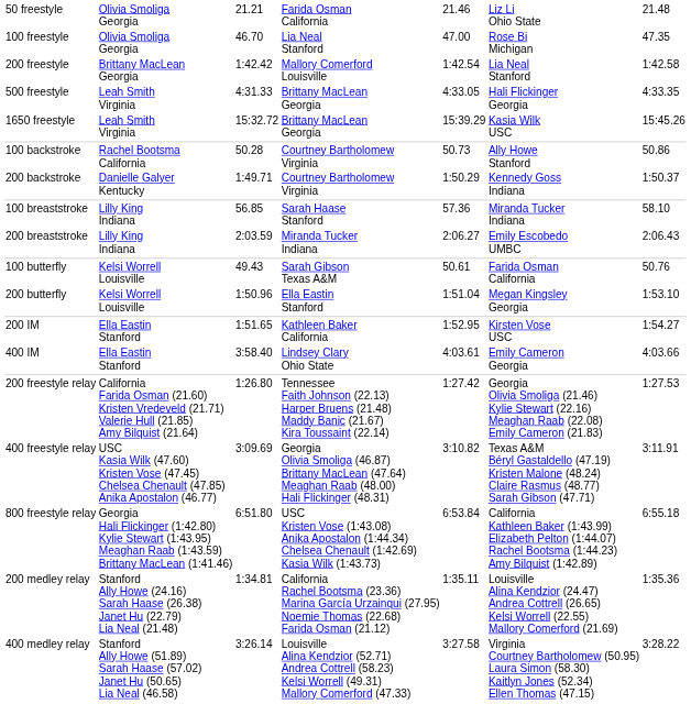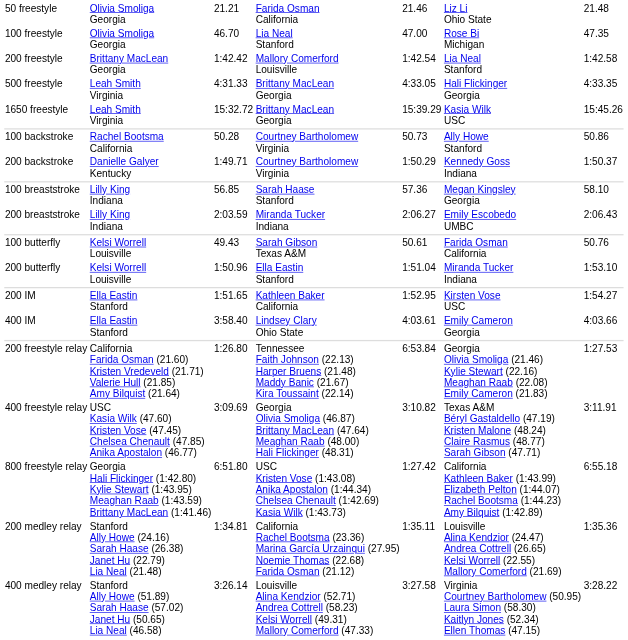 <table>
 <tr valign="top">
 <td>50 freestyle</td>
 <td><a href='#'>Olivia Smoliga</a> <br>Georgia</td>
 <td>21.21</td>
 <td><a href='#'>Farida Osman</a><br> California</td>
 <td>21.46</td>
 <td><a href='#'>Liz Li</a> <br>Ohio State</td>
 <td>21.48</td>
 </tr>
 <tr valign="top">
 <td>100 freestyle</td>
 <td><a href='#'>Olivia Smoliga</a> <br>Georgia</td>
 <td>46.70</td>
 <td><a href='#'>Lia Neal</a> <br>Stanford</td>
 <td>47.00</td>
 <td><a href='#'>Rose Bi</a><br> Michigan</td>
 <td>47.35</td>
 </tr>
 <tr valign="top">
 <td>200 freestyle</td>
 <td><a href='#'>Brittany MacLean</a><br> Georgia</td>
 <td>1:42.42</td>
 <td><a href='#'>Mallory Comerford</a><br> Louisville</td>
 <td>1:42.54</td>
 <td><a href='#'>Lia Neal</a><br> Stanford</td>
 <td>1:42.58</td>
 </tr>
 <tr valign="top">
 <td>500 freestyle</td>
 <td><a href='#'>Leah Smith</a><br> Virginia</td>
 <td>4:31.33</td>
 <td><a href='#'>Brittany MacLean</a><br> Georgia</td>
 <td>4:33.05</td>
 <td><a href='#'>Hali Flickinger</a> <br> Georgia</td>
 <td>4:33.35</td>
 </tr>
 <tr valign="top">
 <td>1650 freestyle</td>
 <td><a href='#'>Leah Smith</a><br> Virginia</td>
 <td>15:32.72</td>
 <td><a href='#'>Brittany MacLean</a><br> Georgia</td>
 <td>15:39.29</td>
 <td><a href='#'>Kasia Wilk</a><br> USC</td>
 <td>15:45.26</td>
 </tr>
 <tr bgcolor=#DDDDDD>
 <td colspan=10></td>
 </tr>
 <tr valign="top">
 <td>100 backstroke</td>
 <td><a href='#'>Rachel Bootsma</a><br> California</td>
 <td>50.28</td>
 <td><a href='#'>Courtney Bartholomew</a><br> Virginia</td>
 <td>50.73</td>
 <td><a href='#'>Ally Howe</a><br> Stanford</td>
 <td>50.86</td>
 </tr>
 <tr valign="top">
 <td>200 backstroke</td>
 <td><a href='#'>Danielle Galyer</a><br> Kentucky</td>
 <td>1:49.71</td>
 <td><a href='#'>Courtney Bartholomew</a><br> Virginia</td>
 <td>1:50.29</td>
 <td><a href='#'>Kennedy Goss</a><br> Indiana</td>
 <td>1:50.37</td>
 </tr>
 <tr bgcolor=#DDDDDD>
 <td colspan=10></td>
 </tr>
 <tr valign="top">
 <td>100 breaststroke</td>
 <td><a href='#'>Lilly King</a><br> Indiana</td>
 <td>56.85</td>
 <td><a href='#'>Sarah Haase</a><br> Stanford</td>
 <td>57.36</td>
-<td><a href='#'>Miranda Tucker</a><br> Indiana</td>
+<td><a href='#'>Megan Kingsley</a><br> Georgia</td>
 <td>58.10</td>
 </tr>
 <tr valign="top">
 <td>200 breaststroke</td>
 <td><a href='#'>Lilly King</a><br> Indiana</td>
 <td>2:03.59</td>
 <td><a href='#'>Miranda Tucker</a><br> Indiana</td>
 <td>2:06.27</td>
 <td><a href='#'>Emily Escobedo</a><br> UMBC</td>
 <td>2:06.43</td>
 </tr>
 <tr bgcolor=#DDDDDD>
 <td colspan=10></td>
 </tr>
 <tr valign="top">
 <td>100 butterfly</td>
 <td><a href='#'>Kelsi Worrell</a><br> Louisville</td>
 <td>49.43</td>
 <td><a href='#'>Sarah Gibson</a><br> Texas A&M</td>
 <td>50.61</td>
 <td><a href='#'>Farida Osman</a><br> California</td>
 <td>50.76</td>
 </tr>
 <tr valign="top">
 <td>200 butterfly</td>
 <td><a href='#'>Kelsi Worrell</a><br> Louisville</td>
 <td>1:50.96</td>
 <td><a href='#'>Ella Eastin</a><br> Stanford</td>
 <td>1:51.04</td>
-<td><a href='#'>Megan Kingsley</a><br> Georgia</td>
+<td><a href='#'>Miranda Tucker</a><br> Indiana</td>
 <td>1:53.10</td>
 </tr>
 <tr bgcolor=#DDDDDD>
 <td colspan=10></td>
 </tr>
 <tr valign="top">
 <td>200 IM</td>
 <td><a href='#'>Ella Eastin</a> <br>Stanford</td>
 <td>1:51.65</td>
 <td><a href='#'>Kathleen Baker</a><br> California</td>
 <td>1:52.95</td>
 <td><a href='#'>Kirsten Vose</a><br> USC</td>
 <td>1:54.27</td>
 </tr>
 <tr valign="top">
 <td>400 IM</td>
 <td><a href='#'>Ella Eastin</a> <br>Stanford</td>
 <td>3:58.40</td>
 <td><a href='#'>Lindsey Clary</a> <br> Ohio State</td>
 <td>4:03.61</td>
 <td><a href='#'>Emily Cameron</a><br> Georgia</td>
 <td>4:03.66</td>
 </tr>
 <tr bgcolor=#DDDDDD>
 <td colspan=10></td>
 </tr>
 <tr valign="top">
 <td>200 freestyle relay</td>
 <td>California<br><a href='#'>Farida Osman</a> (21.60)<br><a href='#'>Kristen Vredeveld</a> (21.71)<br><a href='#'>Valerie Hull</a> (21.85)<br><a href='#'>Amy Bilquist</a> (21.64)</td>
 <td>1:26.80</td>
 <td>Tennessee<br><a href='#'>Faith Johnson</a> (22.13)<br><a href='#'>Harper Bruens</a> (21.48)<br><a href='#'>Maddy Banic</a> (21.67)<br><a href='#'>Kira Toussaint</a> (22.14)</td>
-<td>1:27.42</td>
+<td>6:53.84</td>
 <td>Georgia<br><a href='#'>Olivia Smoliga</a> (21.46)<br><a href='#'>Kylie Stewart</a> (22.16)<br><a href='#'>Meaghan Raab</a> (22.08)<br><a href='#'>Emily Cameron</a> (21.83)</td>
 <td>1:27.53</td>
 </tr>
 <tr valign="top">
 <td>400 freestyle relay</td>
 <td>USC<br><a href='#'>Kasia Wilk</a> (47.60)<br><a href='#'>Kristen Vose</a> (47.45)<br><a href='#'>Chelsea Chenault</a> (47.85)<br><a href='#'>Anika Apostalon</a> (46.77)</td>
 <td>3:09.69</td>
 <td>Georgia<br><a href='#'>Olivia Smoliga</a> (46.87)<br><a href='#'>Brittany MacLean</a> (47.64)<br><a href='#'>Meaghan Raab</a> (48.00)<br><a href='#'>Hali Flickinger</a> (48.31)</td>
 <td>3:10.82</td>
 <td>Texas A&M<br><a href='#'>Béryl Gastaldello</a> (47.19)<br><a href='#'>Kristen Malone</a> (48.24)<br><a href='#'>Claire Rasmus</a> (48.77)<br><a href='#'>Sarah Gibson</a> (47.71)</td>
 <td>3:11.91</td>
 </tr>
 <tr valign="top">
 <td>800 freestyle relay</td>
 <td>Georgia<br><a href='#'>Hali Flickinger</a> (1:42.80)<br><a href='#'>Kylie Stewart</a> (1:43.95)<br><a href='#'>Meaghan Raab</a> (1:43.59)<br><a href='#'>Brittany MacLean</a> (1:41.46)</td>
 <td>6:51.80</td>
 <td>USC<br><a href='#'>Kristen Vose</a> (1:43.08)<br><a href='#'>Anika Apostalon</a> (1:44.34)<br><a href='#'>Chelsea Chenault</a> (1:42.69)<br><a href='#'>Kasia Wilk</a> (1:43.73)</td>
-<td>6:53.84</td>
+<td>1:27.42</td>
 <td>California<br><a href='#'>Kathleen Baker</a> (1:43.99)<br><a href='#'>Elizabeth Pelton</a> (1:44.07)<br><a href='#'>Rachel Bootsma</a> (1:44.23)<br><a href='#'>Amy Bilquist</a> (1:42.89)</td>
 <td>6:55.18</td>
 </tr>
 <tr valign="top">
 <td>200 medley relay</td>
 <td>Stanford<br><a href='#'>Ally Howe</a> (24.16)<br><a href='#'>Sarah Haase</a> (26.38)<br><a href='#'>Janet Hu</a> (22.79)<br><a href='#'>Lia Neal</a> (21.48)</td>
 <td>1:34.81</td>
 <td>California<br><a href='#'>Rachel Bootsma</a> (23.36)<br><a href='#'>Marina García Urzainqui</a> (27.95)<br><a href='#'>Noemie Thomas</a> (22.68)<br><a href='#'>Farida Osman</a> (21.12)</td>
 <td>1:35.11</td>
 <td>Louisville<br><a href='#'>Alina Kendzior</a> (24.47)<br><a href='#'>Andrea Cottrell</a> (26.65)<br><a href='#'>Kelsi Worrell</a> (22.55)<br><a href='#'>Mallory Comerford</a> (21.69)</td>
 <td>1:35.36</td>
 </tr>
 <tr valign="top">
 <td>400 medley relay</td>
 <td>Stanford<br><a href='#'>Ally Howe</a> (51.89)<br><a href='#'>Sarah Haase</a> (57.02)<br><a href='#'>Janet Hu</a> (50.65)<br><a href='#'>Lia Neal</a> (46.58)</td>
 <td>3:26.14</td>
 <td>Louisville<br><a href='#'>Alina Kendzior</a> (52.71)<br><a href='#'>Andrea Cottrell</a> (58.23)<br><a href='#'>Kelsi Worrell</a> (49.31)<br><a href='#'>Mallory Comerford</a> (47.33)</td>
 <td>3:27.58</td>
 <td>Virginia<br><a href='#'>Courtney Bartholomew</a> (50.95)<br><a href='#'>Laura Simon</a> (58.30)<br><a href='#'>Kaitlyn Jones</a> (52.34)<br><a href='#'>Ellen Thomas</a> (47.15)</td>
 <td>3:28.22</td>
 </tr>
 </table>
